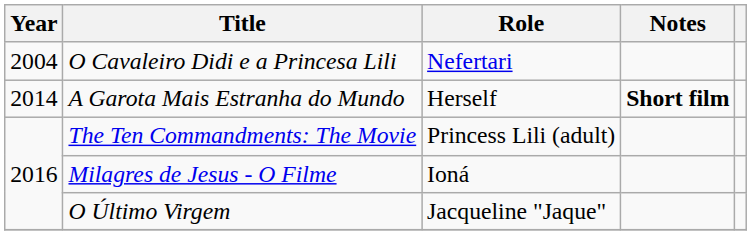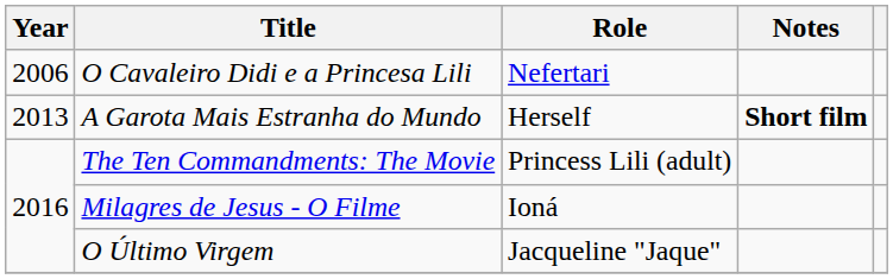 <table class="wikitable">
 <tr>
 <th>Year</th>
 <th>Title</th>
 <th>Role</th>
 <th>Notes</th>
 <th></th>
 </tr>
 <tr>
-<td>2004</td>
+<td>2006</td>
 <td><em>O Cavaleiro Didi e a Princesa Lili</em></td>
 <td><a href='#'>Nefertari</a></td>
 <td></td>
 <td></td>
 </tr>
 <tr>
-<td>2014</td>
+<td>2013</td>
 <td><em>A Garota Mais Estranha do Mundo</em></td>
 <td>Herself</td>
 <td><strong>Short film</strong></td>
 <td></td>
 </tr>
 <tr>
 <td rowspan="3">2016</td>
 <td><em><a href='#'>The Ten Commandments: The Movie</a></em></td>
 <td>Princess Lili (adult)</td>
 <td></td>
 <td></td>
 </tr>
 <tr>
 <td><em><a href='#'>Milagres de Jesus - O Filme</a></em></td>
 <td>Ioná</td>
 <td></td>
 <td></td>
 </tr>
 <tr>
 <td><em>O Último Virgem</em></td>
 <td>Jacqueline "Jaque"</td>
 <td></td>
 <td></td>
 </tr>
 <tr>
 </tr>
 </table>
